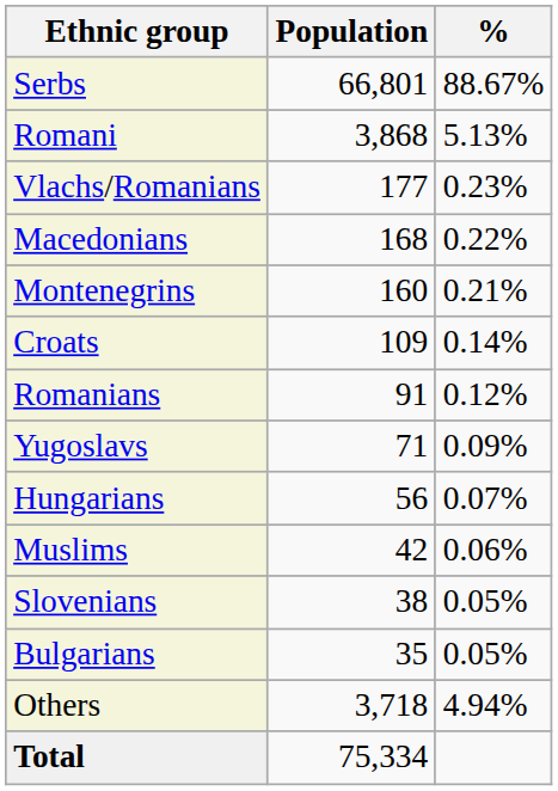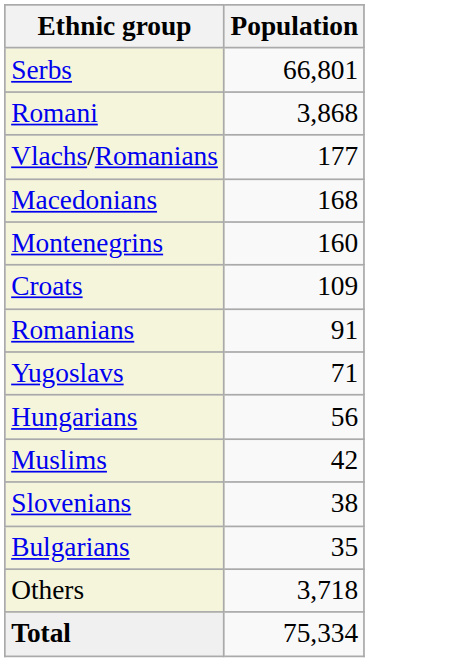 <table class="wikitable">
 <tr>
 <th>Ethnic group</th>
 <th>Population</th>
-<th>%</th>
 </tr>
 <tr>
 <td style="background:#F5F5DC;"><a href='#'>Serbs</a></td>
 <td align="right">66,801</td>
-<td>88.67%</td>
 </tr>
 <tr>
 <td style="background:#F5F5DC;"><a href='#'>Romani</a></td>
 <td align="right">3,868</td>
-<td>5.13%</td>
 </tr>
 <tr>
 <td style="background:#F5F5DC;"><a href='#'>Vlachs</a>/<a href='#'>Romanians</a></td>
 <td align="right">177</td>
-<td>0.23%</td>
 </tr>
 <tr>
 <td style="background:#F5F5DC;"><a href='#'>Macedonians</a></td>
 <td align="right">168</td>
-<td>0.22%</td>
 </tr>
 <tr>
 <td style="background:#F5F5DC;"><a href='#'>Montenegrins</a></td>
 <td align="right">160</td>
-<td>0.21%</td>
 </tr>
 <tr>
 <td style="background:#F5F5DC;"><a href='#'>Croats</a></td>
 <td align="right">109</td>
-<td>0.14%</td>
 </tr>
 <tr>
 <td style="background:#F5F5DC;"><a href='#'>Romanians</a></td>
 <td align="right">91</td>
-<td>0.12%</td>
 </tr>
 <tr>
 <td style="background:#F5F5DC;"><a href='#'>Yugoslavs</a></td>
 <td align="right">71</td>
-<td>0.09%</td>
 </tr>
 <tr>
 <td style="background:#F5F5DC;"><a href='#'>Hungarians</a></td>
 <td align="right">56</td>
-<td>0.07%</td>
 </tr>
 <tr>
 <td style="background:#F5F5DC;"><a href='#'>Muslims</a></td>
 <td align="right">42</td>
-<td>0.06%</td>
 </tr>
 <tr>
 <td style="background:#F5F5DC;"><a href='#'>Slovenians</a></td>
 <td align="right">38</td>
-<td>0.05%</td>
 </tr>
 <tr>
 <td style="background:#F5F5DC;"><a href='#'>Bulgarians</a></td>
 <td align="right">35</td>
-<td>0.05%</td>
 </tr>
 <tr>
 <td style="background:#F5F5DC;">Others</td>
 <td align="right">3,718</td>
-<td>4.94%</td>
 </tr>
 <tr>
 <td style="background:#F0F0F0;"><strong>Total</strong></td>
 <td align="right">75,334</td>
-<td></td>
 </tr>
 </table>
